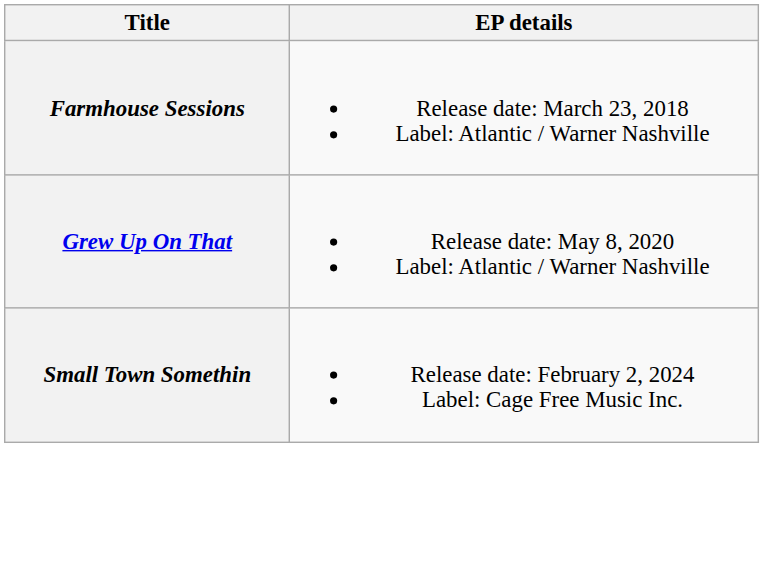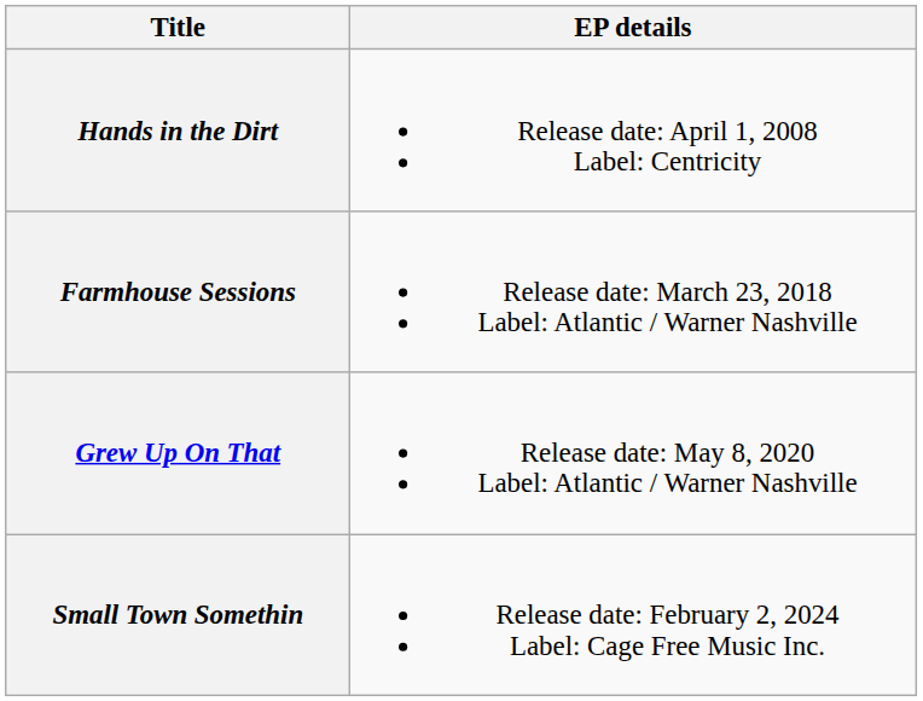 <table class="wikitable plainrowheaders" style="text-align:center;">
 <tr>
 <th style="width:12em;">Title</th>
 <th style="width:20em;">EP details</th>
+</tr>
+<tr>
+<th scope="row"><em>Hands in the Dirt</em></th>
+<td><br><ul><li>Release date: April 1, 2008</li><li>Label: Centricity</li></ul></td>
 </tr>
 <tr>
 <th scope="row"><em>Farmhouse Sessions</em></th>
 <td><br><ul><li>Release date: March 23, 2018</li><li>Label: Atlantic / Warner Nashville</li></ul></td>
 </tr>
 <tr>
 <th scope="row"><em><a href='#'>Grew Up On That</a></em></th>
 <td><br><ul><li>Release date: May 8, 2020</li><li>Label: Atlantic / Warner Nashville</li></ul></td>
 </tr>
 <tr>
 <th scope="row"><em>Small Town Somethin<strong></th>
 <td><br><ul><li>Release date: February 2, 2024</li><li>Label: Cage Free Music Inc.</li></ul></td>
 </tr>
 </table>
